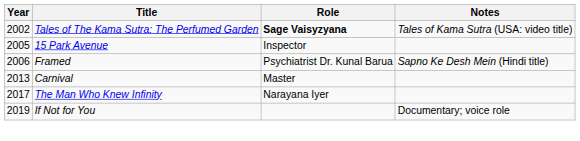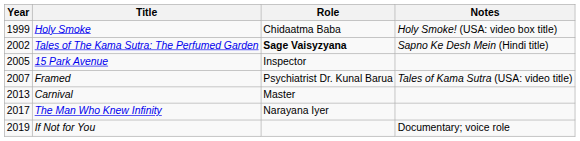 <table class="wikitable">
 <tr>
 <th>Year</th>
 <th>Title</th>
 <th>Role</th>
 <th>Notes</th>
 </tr>
 <tr>
+<td>1999</td>
+<td><em><a href='#'>Holy Smoke</a></em></td>
+<td>Chidaatma Baba</td>
+<td><em>Holy Smoke!</em> (USA: video box title)</td>
+</tr>
+<tr>
 <td>2002</td>
 <td><em><a href='#'>Tales of The Kama Sutra: The Perfumed Garden</a></em></td>
 <td><strong>Sage Vaisyzyana</strong></td>
-<td><em>Tales of Kama Sutra</em> (USA: video title)</td>
+<td><em>Sapno Ke Desh Mein</em> (Hindi title)</td>
 </tr>
 <tr>
 <td>2005</td>
 <td><em><a href='#'>15 Park Avenue</a></em></td>
 <td>Inspector</td>
 <td></td>
 </tr>
 <tr>
-<td>2006</td>
+<td>2007</td>
 <td><em>Framed</em></td>
 <td>Psychiatrist Dr. Kunal Barua</td>
-<td><em>Sapno Ke Desh Mein</em> (Hindi title)</td>
+<td><em>Tales of Kama Sutra</em> (USA: video title)</td>
 </tr>
 <tr>
 <td>2013</td>
 <td><em>Carnival</em></td>
 <td>Master</td>
 <td></td>
 </tr>
 <tr>
 <td>2017</td>
 <td><em><a href='#'>The Man Who Knew Infinity</a></em></td>
 <td>Narayana Iyer</td>
 <td></td>
 </tr>
 <tr>
 <td>2019</td>
 <td><em>If Not for You</em></td>
 <td></td>
 <td>Documentary; voice role</td>
 </tr>
 </table>
